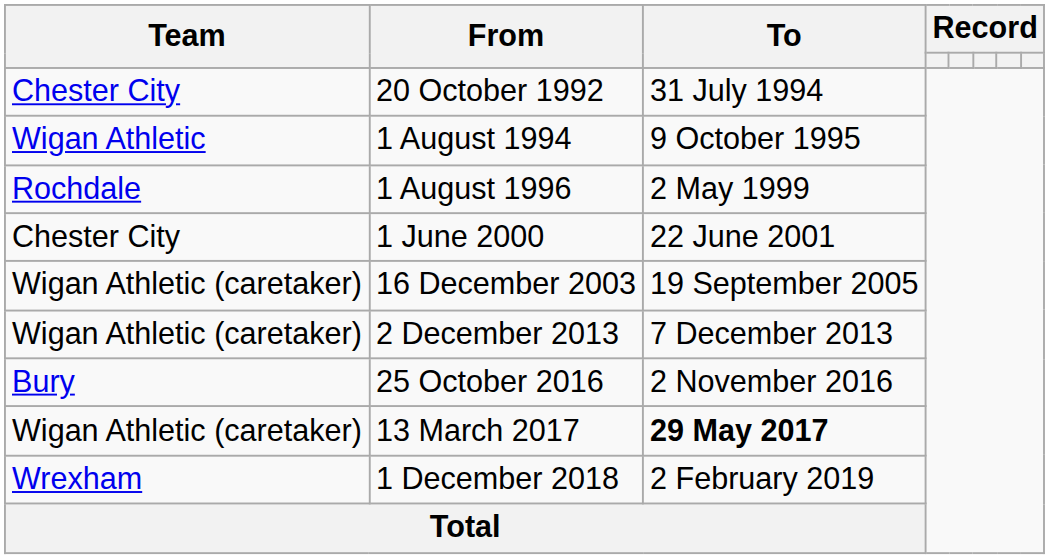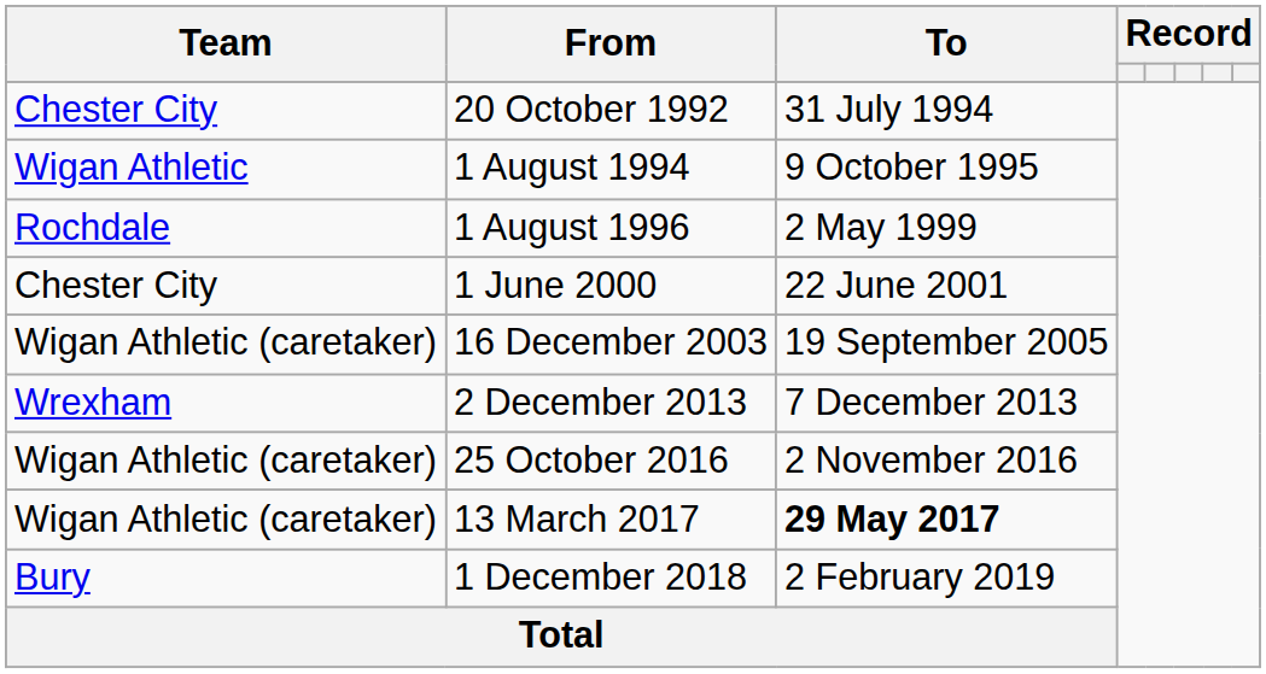 <table class=wikitable style="text-align: center">
 <tr>
 <th rowspan=2>Team</th>
 <th rowspan=2>From</th>
 <th rowspan=2>To</th>
 <th colspan=5>Record</th>
 </tr>
 <tr>
 <th></th>
 <th></th>
 <th></th>
 <th></th>
 <th></th>
 </tr>
 <tr>
 <td align=left><a href='#'>Chester City</a></td>
 <td align=left>20 October 1992</td>
 <td align=left>31 July 1994<br></td>
 </tr>
 <tr>
 <td align=left><a href='#'>Wigan Athletic</a></td>
 <td align=left>1 August 1994</td>
 <td align=left>9 October 1995<br></td>
 </tr>
 <tr>
 <td align=left><a href='#'>Rochdale</a></td>
 <td align=left>1 August 1996</td>
 <td align=left>2 May 1999<br></td>
 </tr>
 <tr>
 <td align=left>Chester City</td>
 <td align=left>1 June 2000</td>
 <td align=left>22 June 2001<br></td>
 </tr>
 <tr>
 <td align=left>Wigan Athletic (caretaker)</td>
 <td align=left>16 December 2003</td>
 <td align=left>19 September 2005<br></td>
 </tr>
 <tr>
-<td align=left>Wigan Athletic (caretaker)</td>
+<td align=left><a href='#'>Wrexham</a></td>
 <td align=left>2 December 2013</td>
 <td align=left>7 December 2013<br></td>
 </tr>
 <tr>
-<td align=left><a href='#'>Bury</a></td>
+<td align=left>Wigan Athletic (caretaker)</td>
 <td align=left>25 October 2016</td>
 <td align=left>2 November 2016<br></td>
 </tr>
 <tr>
 <td align=left>Wigan Athletic (caretaker)</td>
 <td align=left>13 March 2017</td>
 <td align=left><strong>29 May 2017<br></strong></td>
 </tr>
 <tr>
-<td align=left><a href='#'>Wrexham</a></td>
+<td align=left><a href='#'>Bury</a></td>
 <td align=left>1 December 2018</td>
 <td align=left>2 February 2019<br></td>
 </tr>
 <tr>
 <th colspan=3>Total<br></th>
 </tr>
 </table>
